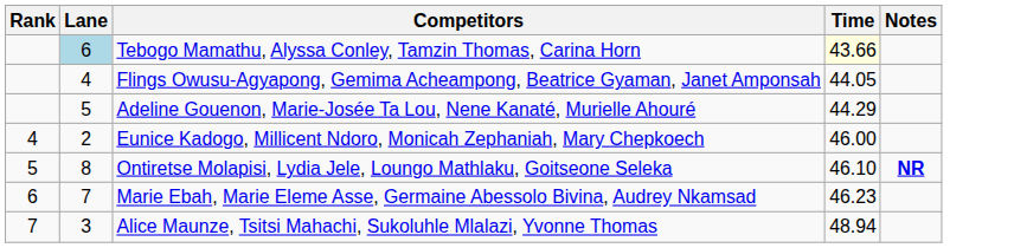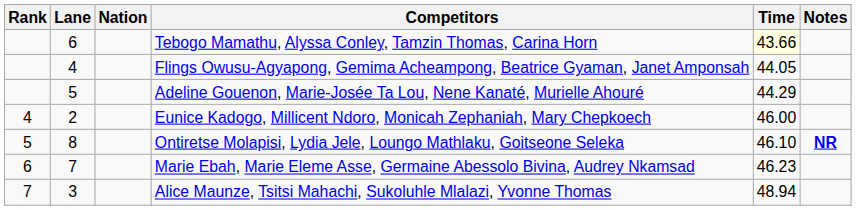 <table class="wikitable sortable" style="text-align:center;font-size:95%">
 <tr>
 <th>Rank</th>
 <th>Lane</th>
+<th>Nation</th>
 <th>Competitors</th>
 <th>Time</th>
 <th>Notes</th>
 </tr>
 <tr>
 <td></td>
-<td style="background: lightblue;">6</td>
+<td>6</td>
+<td align=left></td>
 <td align=left><a href='#'>Tebogo Mamathu</a>, <a href='#'>Alyssa Conley</a>, <a href='#'>Tamzin Thomas</a>, <a href='#'>Carina Horn</a></td>
 <td style="background: lightyellow;">43.66</td>
 <td></td>
 </tr>
 <tr>
 <td></td>
 <td>4</td>
+<td align=left></td>
 <td align=left><a href='#'>Flings Owusu-Agyapong</a>, <a href='#'>Gemima Acheampong</a>, <a href='#'>Beatrice Gyaman</a>, <a href='#'>Janet Amponsah</a></td>
 <td>44.05</td>
 <td></td>
 </tr>
 <tr>
 <td></td>
 <td>5</td>
+<td align=left></td>
 <td align=left><a href='#'>Adeline Gouenon</a>, <a href='#'>Marie-Josée Ta Lou</a>, <a href='#'>Nene Kanaté</a>, <a href='#'>Murielle Ahouré</a></td>
 <td>44.29</td>
 <td></td>
 </tr>
 <tr>
 <td>4</td>
 <td>2</td>
+<td align=left></td>
 <td align=left><a href='#'>Eunice Kadogo</a>, <a href='#'>Millicent Ndoro</a>, <a href='#'>Monicah Zephaniah</a>, <a href='#'>Mary Chepkoech</a></td>
 <td>46.00</td>
 <td></td>
 </tr>
 <tr>
 <td>5</td>
 <td>8</td>
+<td align=left></td>
 <td align=left><a href='#'>Ontiretse Molapisi</a>, <a href='#'>Lydia Jele</a>, <a href='#'>Loungo Mathlaku</a>, <a href='#'>Goitseone Seleka</a></td>
 <td>46.10</td>
 <td><strong><a href='#'>NR</a></strong></td>
 </tr>
 <tr>
 <td>6</td>
 <td>7</td>
+<td align=left></td>
 <td align=left><a href='#'>Marie Ebah</a>, <a href='#'>Marie Eleme Asse</a>, <a href='#'>Germaine Abessolo Bivina</a>, <a href='#'>Audrey Nkamsad</a></td>
 <td>46.23</td>
 <td></td>
 </tr>
 <tr>
 <td>7</td>
 <td>3</td>
+<td align=left></td>
 <td align=left><a href='#'>Alice Maunze</a>, <a href='#'>Tsitsi Mahachi</a>, <a href='#'>Sukoluhle Mlalazi</a>, <a href='#'>Yvonne Thomas</a></td>
 <td>48.94</td>
 <td></td>
 </tr>
 </table>
